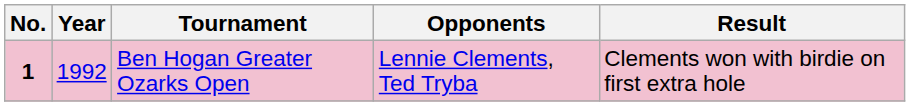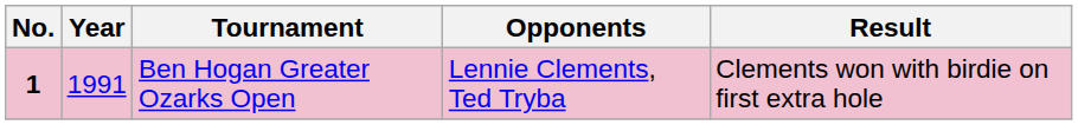 <table class="wikitable" style="font-size:95%;">
 <tr>
 <th>No.</th>
 <th>Year</th>
 <th>Tournament</th>
 <th>Opponents</th>
 <th>Result</th>
 </tr>
 <tr style="background:#F2C1D1;">
 <td align=center><strong>1</strong></td>
-<td><a href='#'>1992</a></td>
+<td><a href='#'>1991</a></td>
 <td><a href='#'>Ben Hogan Greater Ozarks Open</a></td>
 <td> <a href='#'>Lennie Clements</a>,  <a href='#'>Ted Tryba</a></td>
 <td>Clements won with birdie on first extra hole</td>
 </tr>
 </table>
